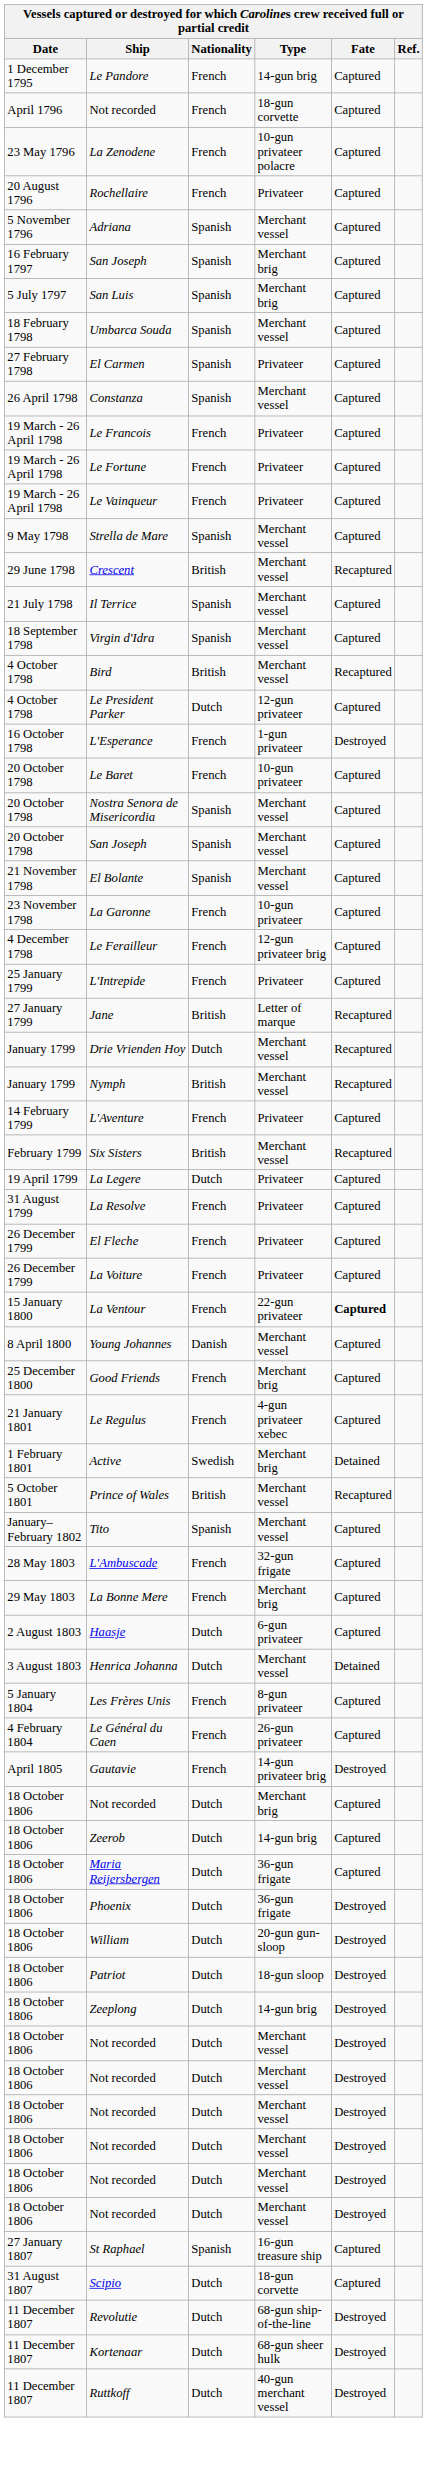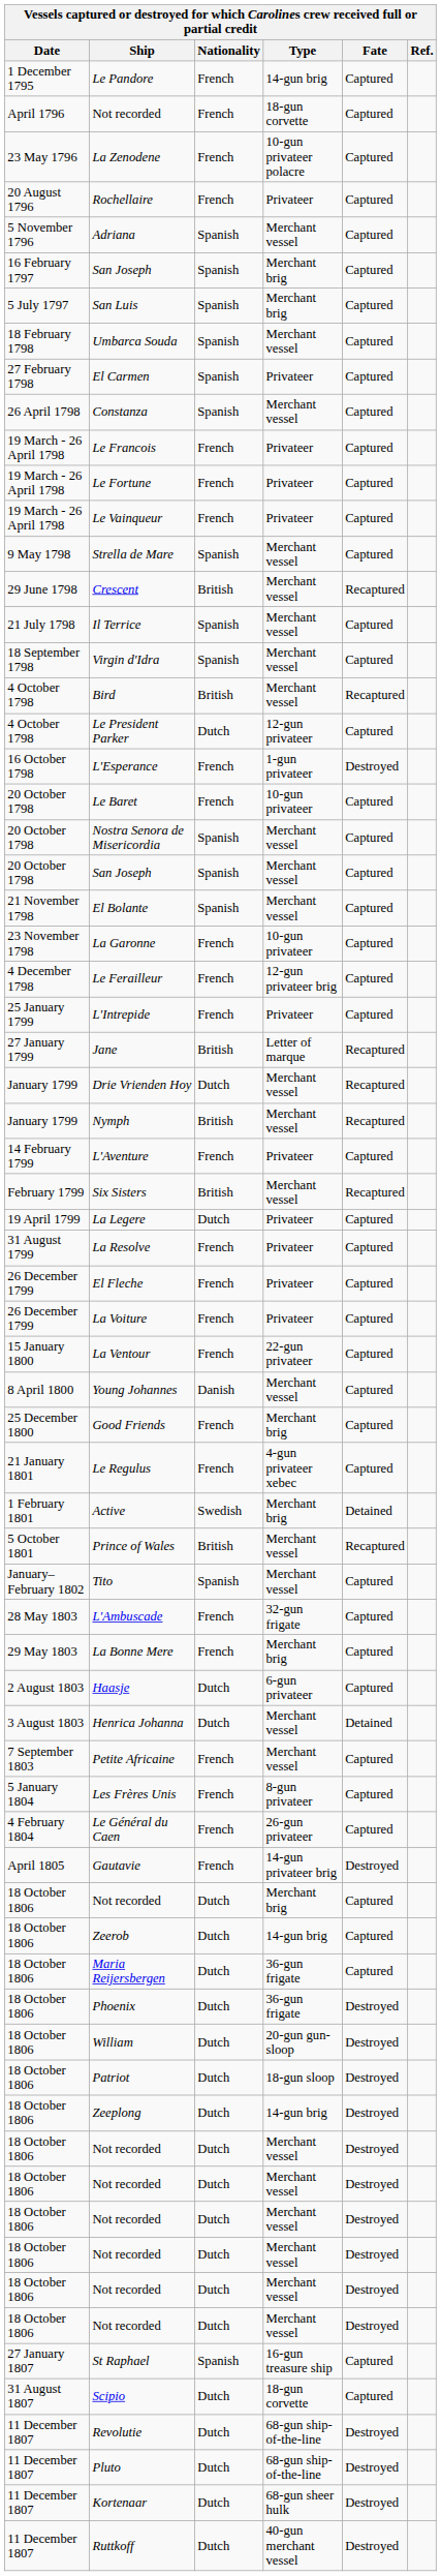 <table class="wikitable" style="width:85%; align-center">
 <tr>
 <th colspan="6">Vessels captured or destroyed for which <em>Caroline</em>s crew received full or partial credit</th>
 </tr>
 <tr>
 <th>Date</th>
 <th>Ship</th>
 <th>Nationality</th>
 <th>Type</th>
 <th>Fate</th>
 <th>Ref.</th>
 </tr>
 <tr>
 <td>1 December 1795</td>
 <td><em>Le Pandore</em></td>
 <td> French</td>
 <td>14-gun brig</td>
 <td>Captured</td>
 <td></td>
 </tr>
 <tr>
 <td>April 1796</td>
 <td>Not recorded</td>
 <td> French</td>
 <td>18-gun corvette</td>
 <td>Captured</td>
 <td></td>
 </tr>
 <tr>
 <td>23 May 1796</td>
 <td><em>La Zenodene</em></td>
 <td> French</td>
 <td>10-gun privateer polacre</td>
 <td>Captured</td>
 <td></td>
 </tr>
 <tr>
 <td>20 August 1796</td>
 <td><em>Rochellaire</em></td>
 <td> French</td>
 <td>Privateer</td>
 <td>Captured</td>
 <td></td>
 </tr>
 <tr>
 <td>5 November 1796</td>
 <td><em>Adriana</em></td>
 <td> Spanish</td>
 <td>Merchant vessel</td>
 <td>Captured</td>
 <td></td>
 </tr>
 <tr>
 <td>16 February 1797</td>
 <td><em>San Joseph</em></td>
 <td> Spanish</td>
 <td>Merchant brig</td>
 <td>Captured</td>
 <td></td>
 </tr>
 <tr>
 <td>5 July 1797</td>
 <td><em>San Luis</em></td>
 <td> Spanish</td>
 <td>Merchant brig</td>
 <td>Captured</td>
 <td></td>
 </tr>
 <tr>
 <td>18 February 1798</td>
 <td><em>Umbarca Souda</em></td>
 <td> Spanish</td>
 <td>Merchant vessel</td>
 <td>Captured</td>
 <td></td>
 </tr>
 <tr>
 <td>27 February 1798</td>
 <td><em>El Carmen</em></td>
 <td> Spanish</td>
 <td>Privateer</td>
 <td>Captured</td>
 <td></td>
 </tr>
 <tr>
 <td>26 April 1798</td>
 <td><em>Constanza</em></td>
 <td> Spanish</td>
 <td>Merchant vessel</td>
 <td>Captured</td>
 <td></td>
 </tr>
 <tr>
 <td>19 March - 26 April 1798</td>
 <td><em>Le Francois</em></td>
 <td> French</td>
 <td>Privateer</td>
 <td>Captured</td>
 <td></td>
 </tr>
 <tr>
 <td>19 March - 26 April 1798</td>
 <td><em>Le Fortune</em></td>
 <td> French</td>
 <td>Privateer</td>
 <td>Captured</td>
 <td></td>
 </tr>
 <tr>
 <td>19 March - 26 April 1798</td>
 <td><em>Le Vainqueur</em></td>
 <td> French</td>
 <td>Privateer</td>
 <td>Captured</td>
 <td></td>
 </tr>
 <tr>
 <td>9 May 1798</td>
 <td><em>Strella de Mare</em></td>
 <td> Spanish</td>
 <td>Merchant vessel</td>
 <td>Captured</td>
 <td></td>
 </tr>
 <tr>
 <td>29 June 1798</td>
 <td><a href='#'><em>Crescent</em></a></td>
 <td> British</td>
 <td>Merchant vessel</td>
 <td>Recaptured</td>
 <td></td>
 </tr>
 <tr>
 <td>21 July 1798</td>
 <td><em>Il Terrice</em></td>
 <td> Spanish</td>
 <td>Merchant vessel</td>
 <td>Captured</td>
 <td></td>
 </tr>
 <tr>
 <td>18 September 1798</td>
 <td><em>Virgin d'Idra</em></td>
 <td> Spanish</td>
 <td>Merchant vessel</td>
 <td>Captured</td>
 <td></td>
 </tr>
 <tr>
 <td>4 October 1798</td>
 <td><em>Bird</em></td>
 <td> British</td>
 <td>Merchant vessel</td>
 <td>Recaptured</td>
 <td></td>
 </tr>
 <tr>
 <td>4 October 1798</td>
 <td><em>Le President Parker</em></td>
 <td> Dutch</td>
 <td>12-gun privateer</td>
 <td>Captured</td>
 <td></td>
 </tr>
 <tr>
 <td>16 October 1798</td>
 <td><em>L'Esperance</em></td>
 <td> French</td>
 <td>1-gun privateer</td>
 <td>Destroyed</td>
 <td></td>
 </tr>
 <tr>
 <td>20 October 1798</td>
 <td><em>Le Baret</em></td>
 <td> French</td>
 <td>10-gun privateer</td>
 <td>Captured</td>
 <td></td>
 </tr>
 <tr>
 <td>20 October 1798</td>
 <td><em>Nostra Senora de Misericordia</em></td>
 <td> Spanish</td>
 <td>Merchant vessel</td>
 <td>Captured</td>
 <td></td>
 </tr>
 <tr>
 <td>20 October 1798</td>
 <td><em>San Joseph</em></td>
 <td> Spanish</td>
 <td>Merchant vessel</td>
 <td>Captured</td>
 <td></td>
 </tr>
 <tr>
 <td>21 November 1798</td>
 <td><em>El Bolante</em></td>
 <td> Spanish</td>
 <td>Merchant vessel</td>
 <td>Captured</td>
 <td></td>
 </tr>
 <tr>
 <td>23 November 1798</td>
 <td><em>La Garonne</em></td>
 <td> French</td>
 <td>10-gun privateer</td>
 <td>Captured</td>
 <td></td>
 </tr>
 <tr>
 <td>4 December 1798</td>
 <td><em>Le Ferailleur</em></td>
 <td> French</td>
 <td>12-gun privateer brig</td>
 <td>Captured</td>
 <td></td>
 </tr>
 <tr>
 <td>25 January 1799</td>
 <td><em>L'Intrepide</em></td>
 <td> French</td>
 <td>Privateer</td>
 <td>Captured</td>
 <td></td>
 </tr>
 <tr>
 <td>27 January 1799</td>
 <td><em>Jane</em></td>
 <td> British</td>
 <td>Letter of marque</td>
 <td>Recaptured</td>
 <td></td>
 </tr>
 <tr>
 <td>January 1799</td>
 <td><em>Drie Vrienden Hoy</em></td>
 <td> Dutch</td>
 <td>Merchant vessel</td>
 <td>Recaptured</td>
 <td></td>
 </tr>
 <tr>
 <td>January 1799</td>
 <td><em>Nymph</em></td>
 <td> British</td>
 <td>Merchant vessel</td>
 <td>Recaptured</td>
 <td></td>
 </tr>
 <tr>
 <td>14 February 1799</td>
 <td><em>L'Aventure</em></td>
 <td> French</td>
 <td>Privateer</td>
 <td>Captured</td>
 <td></td>
 </tr>
 <tr>
 <td>February 1799</td>
 <td><em>Six Sisters</em></td>
 <td> British</td>
 <td>Merchant vessel</td>
 <td>Recaptured</td>
 <td></td>
 </tr>
 <tr>
 <td>19 April 1799</td>
 <td><em>La Legere</em></td>
 <td> Dutch</td>
 <td>Privateer</td>
 <td>Captured</td>
 <td></td>
 </tr>
 <tr>
 <td>31 August 1799</td>
 <td><em>La Resolve</em></td>
 <td> French</td>
 <td>Privateer</td>
 <td>Captured</td>
 <td></td>
 </tr>
 <tr>
 <td>26 December 1799</td>
 <td><em>El Fleche</em></td>
 <td> French</td>
 <td>Privateer</td>
 <td>Captured</td>
 <td></td>
 </tr>
 <tr>
 <td>26 December 1799</td>
 <td><em>La Voiture</em></td>
 <td> French</td>
 <td>Privateer</td>
 <td>Captured</td>
 <td></td>
 </tr>
 <tr>
 <td>15 January 1800</td>
 <td><em>La Ventour</em></td>
 <td> French</td>
 <td>22-gun privateer</td>
-<td><strong>Captured</strong></td>
+<td>Captured</td>
 <td></td>
 </tr>
 <tr>
 <td>8 April 1800</td>
 <td><em>Young Johannes</em></td>
 <td> Danish</td>
 <td>Merchant vessel</td>
 <td>Captured</td>
 <td></td>
 </tr>
 <tr>
 <td>25 December 1800</td>
 <td><em>Good Friends</em></td>
 <td> French</td>
 <td>Merchant brig</td>
 <td>Captured</td>
 <td></td>
 </tr>
 <tr>
 <td>21 January 1801</td>
 <td><em>Le Regulus</em></td>
 <td> French</td>
 <td>4-gun privateer xebec</td>
 <td>Captured</td>
 <td></td>
 </tr>
 <tr>
 <td>1 February 1801</td>
 <td><em>Active</em></td>
 <td> Swedish</td>
 <td>Merchant brig</td>
 <td>Detained</td>
 <td></td>
 </tr>
 <tr>
 <td>5 October 1801</td>
 <td><em>Prince of Wales</em></td>
 <td> British</td>
 <td>Merchant vessel</td>
 <td>Recaptured</td>
 <td></td>
 </tr>
 <tr>
 <td>January–February 1802</td>
 <td><em>Tito</em></td>
 <td> Spanish</td>
 <td>Merchant vessel</td>
 <td>Captured</td>
 <td></td>
 </tr>
 <tr>
 <td>28 May 1803</td>
 <td><a href='#'><em>L'Ambuscade</em></a></td>
 <td> French</td>
 <td>32-gun frigate</td>
 <td>Captured</td>
 <td></td>
 </tr>
 <tr>
 <td>29 May 1803</td>
 <td><em>La Bonne Mere</em></td>
 <td> French</td>
 <td>Merchant brig</td>
 <td>Captured</td>
 <td></td>
 </tr>
 <tr>
 <td>2 August 1803</td>
 <td><a href='#'><em>Haasje</em></a></td>
 <td> Dutch</td>
 <td>6-gun privateer</td>
 <td>Captured</td>
 <td></td>
 </tr>
 <tr>
 <td>3 August 1803</td>
 <td><em>Henrica Johanna</em></td>
 <td> Dutch</td>
 <td>Merchant vessel</td>
 <td>Detained</td>
+<td></td>
+</tr>
+<tr>
+<td>7 September 1803</td>
+<td><em>Petite Africaine</em></td>
+<td> French</td>
+<td>Merchant vessel</td>
+<td>Captured</td>
 <td></td>
 </tr>
 <tr>
 <td>5 January 1804</td>
 <td><em>Les Frères Unis</em></td>
 <td> French</td>
 <td>8-gun privateer</td>
 <td>Captured</td>
 <td></td>
 </tr>
 <tr>
 <td>4 February 1804</td>
 <td><em>Le Général du Caen</em></td>
 <td> French</td>
 <td>26-gun privateer</td>
 <td>Captured</td>
 <td></td>
 </tr>
 <tr>
 <td>April 1805</td>
 <td><em>Gautavie</em></td>
 <td> French</td>
 <td>14-gun privateer brig</td>
 <td>Destroyed</td>
 <td></td>
 </tr>
 <tr>
 <td>18 October 1806</td>
 <td>Not recorded</td>
 <td> Dutch</td>
 <td>Merchant brig</td>
 <td>Captured</td>
 <td></td>
 </tr>
 <tr>
 <td>18 October 1806</td>
 <td><em>Zeerob</em></td>
 <td> Dutch</td>
 <td>14-gun brig</td>
 <td>Captured</td>
 <td></td>
 </tr>
 <tr>
 <td>18 October 1806</td>
 <td><a href='#'><em>Maria Reijersbergen</em></a></td>
 <td> Dutch</td>
 <td>36-gun frigate</td>
 <td>Captured</td>
 <td></td>
 </tr>
 <tr>
 <td>18 October 1806</td>
 <td><em>Phoenix</em></td>
 <td> Dutch</td>
 <td>36-gun frigate</td>
 <td>Destroyed</td>
 <td></td>
 </tr>
 <tr>
 <td>18 October 1806</td>
 <td><em>William</em></td>
 <td> Dutch</td>
 <td>20-gun gun-sloop</td>
 <td>Destroyed</td>
 <td></td>
 </tr>
 <tr>
 <td>18 October 1806</td>
 <td><em>Patriot</em></td>
 <td> Dutch</td>
 <td>18-gun sloop</td>
 <td>Destroyed</td>
 <td></td>
 </tr>
 <tr>
 <td>18 October 1806</td>
 <td><em>Zeeplong</em></td>
 <td> Dutch</td>
 <td>14-gun brig</td>
 <td>Destroyed</td>
 <td></td>
 </tr>
 <tr>
 <td>18 October 1806</td>
 <td>Not recorded</td>
 <td> Dutch</td>
 <td>Merchant vessel</td>
 <td>Destroyed</td>
 <td></td>
 </tr>
 <tr>
 <td>18 October 1806</td>
 <td>Not recorded</td>
 <td> Dutch</td>
 <td>Merchant vessel</td>
 <td>Destroyed</td>
 <td></td>
 </tr>
 <tr>
 <td>18 October 1806</td>
 <td>Not recorded</td>
 <td> Dutch</td>
 <td>Merchant vessel</td>
 <td>Destroyed</td>
 <td></td>
 </tr>
 <tr>
 <td>18 October 1806</td>
 <td>Not recorded</td>
 <td> Dutch</td>
 <td>Merchant vessel</td>
 <td>Destroyed</td>
 <td></td>
 </tr>
 <tr>
 <td>18 October 1806</td>
 <td>Not recorded</td>
 <td> Dutch</td>
 <td>Merchant vessel</td>
 <td>Destroyed</td>
 <td></td>
 </tr>
 <tr>
 <td>18 October 1806</td>
 <td>Not recorded</td>
 <td> Dutch</td>
 <td>Merchant vessel</td>
 <td>Destroyed</td>
 <td></td>
 </tr>
 <tr>
 <td>27 January 1807</td>
 <td><em>St Raphael</em></td>
 <td> Spanish</td>
 <td>16-gun treasure ship</td>
 <td>Captured</td>
 <td></td>
 </tr>
 <tr>
 <td>31 August 1807</td>
 <td><a href='#'><em>Scipio</em></a></td>
 <td> Dutch</td>
 <td>18-gun corvette</td>
 <td>Captured</td>
 <td></td>
 </tr>
 <tr>
 <td>11 December 1807</td>
 <td><em>Revolutie</em></td>
 <td> Dutch</td>
 <td>68-gun ship-of-the-line</td>
 <td>Destroyed</td>
 <td></td>
 </tr>
 <tr>
 <td>11 December 1807</td>
+<td><em>Pluto</em></td>
+<td> Dutch</td>
+<td>68-gun ship-of-the-line</td>
+<td>Destroyed</td>
+<td></td>
+</tr>
+<tr>
+<td>11 December 1807</td>
 <td><em>Kortenaar</em></td>
 <td> Dutch</td>
 <td>68-gun sheer hulk</td>
 <td>Destroyed</td>
 <td></td>
 </tr>
 <tr>
 <td>11 December 1807</td>
 <td><em>Ruttkoff</em></td>
 <td> Dutch</td>
 <td>40-gun merchant vessel</td>
 <td>Destroyed</td>
 <td></td>
 </tr>
 </table>
